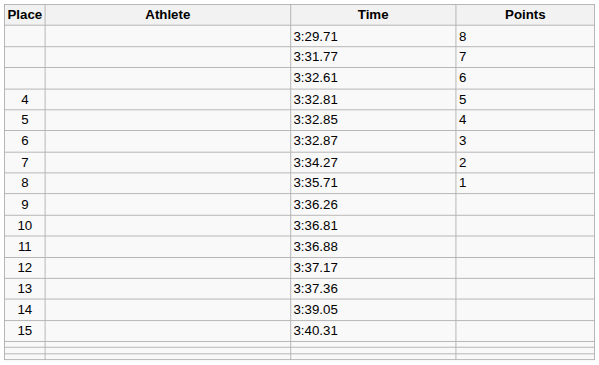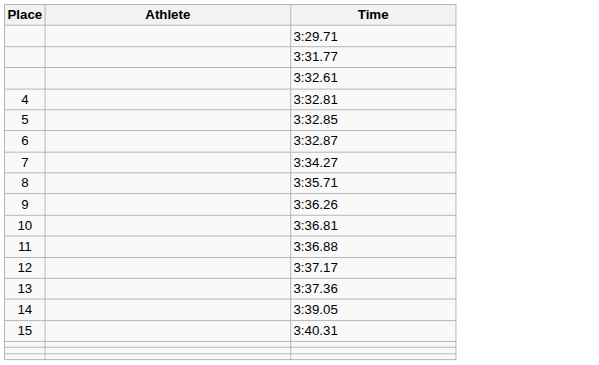 <table class=wikitable>
 <tr>
 <th>Place</th>
 <th style="width:18em">Athlete</th>
 <th style="width:12em">Time</th>
-<th style="width:10em">Points</th>
 </tr>
 <tr>
 <td align=center></td>
 <td></td>
 <td>3:29.71 </td>
-<td>8</td>
 </tr>
 <tr>
 <td align=center></td>
 <td></td>
 <td>3:31.77</td>
-<td>7</td>
 </tr>
 <tr>
 <td align=center></td>
 <td></td>
 <td>3:32.61</td>
-<td>6</td>
 </tr>
 <tr>
 <td align=center>4</td>
 <td></td>
 <td>3:32.81</td>
-<td>5</td>
 </tr>
 <tr>
 <td align=center>5</td>
 <td></td>
 <td>3:32.85 <strong></strong> </td>
-<td>4</td>
 </tr>
 <tr>
 <td align=center>6</td>
 <td></td>
 <td>3:32.87</td>
-<td>3</td>
 </tr>
 <tr>
 <td align=center>7</td>
 <td></td>
 <td>3:34.27</td>
-<td>2</td>
 </tr>
 <tr>
 <td align=center>8</td>
 <td></td>
 <td>3:35.71</td>
-<td>1</td>
 </tr>
 <tr>
 <td align=center>9</td>
 <td></td>
 <td>3:36.26</td>
-<td></td>
 </tr>
 <tr>
 <td align=center>10</td>
 <td></td>
 <td>3:36.81</td>
-<td></td>
 </tr>
 <tr>
 <td align=center>11</td>
 <td></td>
 <td>3:36.88</td>
-<td></td>
 </tr>
 <tr>
 <td align=center>12</td>
 <td></td>
 <td>3:37.17</td>
-<td></td>
 </tr>
 <tr>
 <td align=center>13</td>
 <td></td>
 <td>3:37.36</td>
-<td></td>
 </tr>
 <tr>
 <td align=center>14</td>
 <td></td>
 <td>3:39.05</td>
-<td></td>
 </tr>
 <tr>
 <td align=center>15</td>
 <td></td>
 <td>3:40.31</td>
-<td></td>
 </tr>
 <tr>
 <td align=center></td>
-<td></td>
 <td></td>
 <td></td>
 </tr>
 <tr>
 <td align=center></td>
 <td></td>
 <td></td>
-<td></td>
 </tr>
 <tr>
 <td align=center></td>
 <td></td>
 <td></td>
-<td></td>
 </tr>
 </table>
